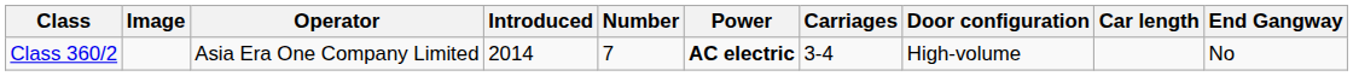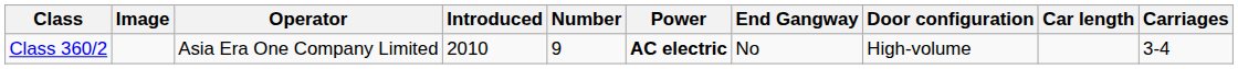 <table class="wikitable">
 <tr>
 <th>Class</th>
 <th>Image</th>
 <th>Operator</th>
 <th>Introduced</th>
 <th>Number</th>
 <th>Power</th>
-<th>Carriages</th>
+<th>End Gangway</th>
 <th>Door configuration</th>
 <th>Car length</th>
-<th>End Gangway</th>
+<th>Carriages</th>
 </tr>
 <tr>
 <td><a href='#'>Class 360/2</a></td>
 <td></td>
 <td>Asia Era One Company Limited</td>
-<td>2014</td>
-<td>7</td>
+<td>2010</td>
+<td>9</td>
 <td><strong>AC electric</strong></td>
-<td>3-4</td>
+<td>No</td>
 <td>High-volume</td>
 <td></td>
-<td>No</td>
+<td>3-4</td>
 </tr>
 </table>
